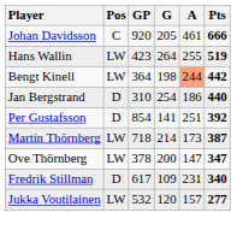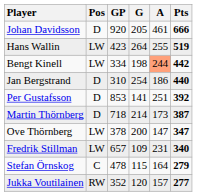 <table class="wikitable">
 <tr>
 <th style="text-align:left;">Player</th>
 <th>Pos</th>
 <th>GP</th>
 <th>G</th>
 <th>A</th>
 <th>Pts</th>
 </tr>
 <tr align="center">
 <td align="left"><a href='#'>Johan Davidsson</a></td>
-<td>C</td>
+<td>D</td>
 <td>920</td>
 <td>205</td>
 <td>461</td>
 <td><strong>666</strong></td>
 </tr>
 <tr align="center" bgcolor="#eeeeee">
 <td align="left">Hans Wallin</td>
 <td>LW</td>
 <td>423</td>
 <td>264</td>
 <td>255</td>
 <td><strong>519</strong></td>
 </tr>
 <tr align="center">
 <td align="left">Bengt Kinell</td>
 <td>LW</td>
-<td>364</td>
+<td>334</td>
 <td>198</td>
 <td style="background: lightsalmon;">244</td>
 <td><strong>442</strong></td>
 </tr>
 <tr align="center" bgcolor="#eeeeee">
 <td align="left">Jan Bergstrand</td>
 <td>D</td>
 <td>310</td>
 <td>254</td>
 <td>186</td>
 <td><strong>440</strong></td>
 </tr>
 <tr align="center">
 <td align="left"><a href='#'>Per Gustafsson</a></td>
 <td>D</td>
-<td>854</td>
+<td>853</td>
 <td>141</td>
 <td>251</td>
 <td><strong>392</strong></td>
 </tr>
 <tr align="center" bgcolor="#eeeeee">
 <td align="left"><a href='#'>Martin Thörnberg</a></td>
-<td>LW</td>
+<td>D</td>
 <td>718</td>
 <td>214</td>
 <td>173</td>
 <td><strong>387</strong></td>
 </tr>
 <tr align="center">
 <td align="left">Ove Thörnberg</td>
 <td>LW</td>
 <td>378</td>
 <td>200</td>
 <td>147</td>
 <td><strong>347</strong></td>
 </tr>
 <tr align="center" bgcolor="#eeeeee">
 <td align="left"><a href='#'>Fredrik Stillman</a></td>
-<td>D</td>
-<td>617</td>
+<td>LW</td>
+<td>657</td>
 <td>109</td>
 <td>231</td>
 <td><strong>340</strong></td>
 </tr>
+<tr align="center">
+<td align="left"><a href='#'>Stefan Örnskog</a></td>
+<td>C</td>
+<td>478</td>
+<td>115</td>
+<td>164</td>
+<td><strong>279</strong></td>
+</tr>
 <tr align="center" bgcolor="#eeeeee">
 <td align="left"><a href='#'>Jukka Voutilainen</a></td>
-<td>LW</td>
-<td>532</td>
+<td>RW</td>
+<td>352</td>
 <td>120</td>
 <td>157</td>
 <td><strong>277</strong></td>
 </tr>
 </table>
